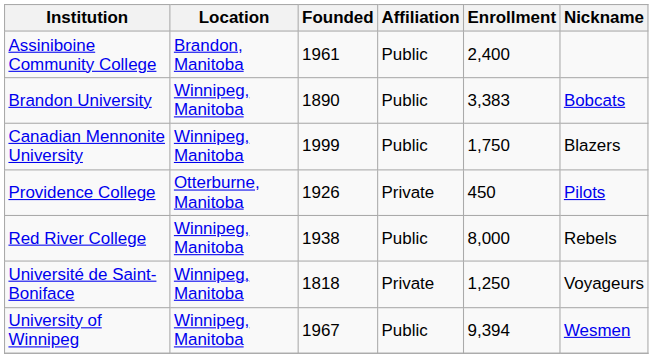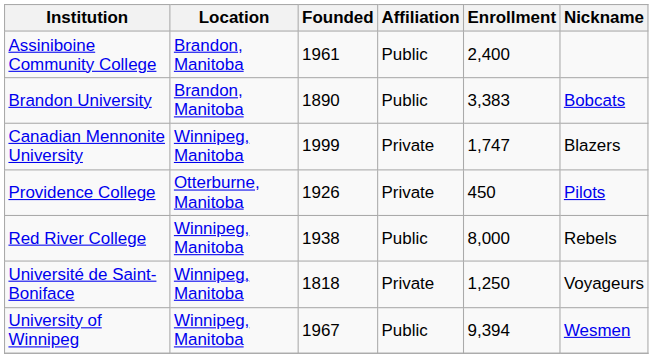 <table class="sortable wikitable">
 <tr>
 <th>Institution</th>
 <th>Location</th>
 <th>Founded</th>
 <th>Affiliation</th>
 <th>Enrollment</th>
 <th>Nickname</th>
 </tr>
 <tr>
 <td><a href='#'>Assiniboine Community College</a></td>
 <td><a href='#'>Brandon, Manitoba</a></td>
 <td>1961</td>
 <td>Public</td>
 <td>2,400</td>
 <td></td>
 </tr>
 <tr>
 <td><a href='#'>Brandon University</a></td>
-<td><a href='#'>Winnipeg, Manitoba</a></td>
+<td><a href='#'>Brandon, Manitoba</a></td>
 <td>1890</td>
 <td>Public</td>
 <td>3,383</td>
 <td><a href='#'>Bobcats</a></td>
 </tr>
 <tr>
 <td><a href='#'>Canadian Mennonite University</a></td>
 <td><a href='#'>Winnipeg, Manitoba</a></td>
 <td>1999</td>
-<td>Public</td>
-<td>1,750</td>
+<td>Private</td>
+<td>1,747</td>
 <td>Blazers</td>
 </tr>
 <tr>
 <td><a href='#'>Providence College</a></td>
 <td><a href='#'>Otterburne, Manitoba</a></td>
 <td>1926</td>
 <td>Private</td>
 <td>450</td>
 <td><a href='#'>Pilots</a></td>
 </tr>
 <tr>
 <td><a href='#'>Red River College</a></td>
 <td><a href='#'>Winnipeg, Manitoba</a></td>
 <td>1938</td>
 <td>Public</td>
 <td>8,000</td>
 <td>Rebels</td>
 </tr>
 <tr>
 <td><a href='#'>Université de Saint-Boniface</a></td>
 <td><a href='#'>Winnipeg, Manitoba</a></td>
 <td>1818</td>
 <td>Private</td>
 <td>1,250</td>
 <td>Voyageurs</td>
 </tr>
 <tr>
 <td><a href='#'>University of Winnipeg</a></td>
 <td><a href='#'>Winnipeg, Manitoba</a></td>
 <td>1967</td>
 <td>Public</td>
 <td>9,394</td>
 <td><a href='#'>Wesmen</a></td>
 </tr>
 <tr>
 </tr>
 </table>
